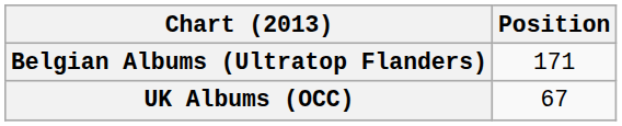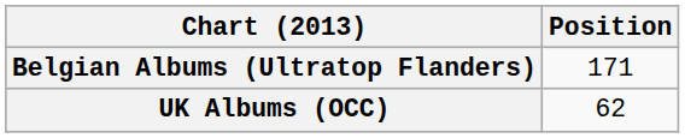 <table class="wikitable sortable plainrowheaders">
 <tr>
 <th>Chart (2013)</th>
 <th>Position</th>
 </tr>
 <tr>
 <th scope="row">Belgian Albums (Ultratop Flanders)</th>
 <td style="text-align:center">171</td>
 </tr>
 <tr>
 <th scope="row">UK Albums (OCC)</th>
-<td style="text-align:center">67</td>
+<td style="text-align:center">62</td>
 </tr>
 </table>
